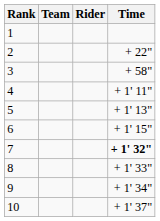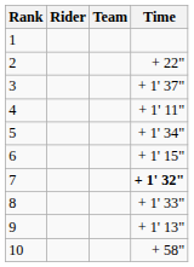 <table class="wikitable">
 <tr>
 <th>Rank</th>
+<th>Rider</th>
 <th>Team</th>
-<th>Rider</th>
 <th>Time</th>
 </tr>
 <tr>
 <td>1</td>
+<td> </td>
 <td></td>
-<td> </td>
 <td align="right"></td>
 </tr>
 <tr>
 <td>2</td>
 <td></td>
 <td></td>
 <td align="right">+ 22"</td>
 </tr>
 <tr>
 <td>3</td>
 <td></td>
 <td></td>
-<td align="right">+ 58"</td>
+<td align="right">+ 1' 37"</td>
 </tr>
 <tr>
 <td>4</td>
 <td></td>
 <td></td>
 <td align="right">+ 1' 11"</td>
 </tr>
 <tr>
 <td>5</td>
 <td></td>
 <td></td>
-<td align="right">+ 1' 13"</td>
+<td align="right">+ 1' 34"</td>
 </tr>
 <tr>
 <td>6</td>
 <td></td>
 <td></td>
 <td align="right">+ 1' 15"</td>
 </tr>
 <tr>
 <td>7</td>
 <td></td>
 <td></td>
 <td align="right"><strong>+ 1' 32"</strong></td>
 </tr>
 <tr>
 <td>8</td>
+<td> </td>
 <td></td>
-<td> </td>
 <td align="right">+ 1' 33"</td>
 </tr>
 <tr>
 <td>9</td>
 <td></td>
 <td></td>
-<td align="right">+ 1' 34"</td>
+<td align="right">+ 1' 13"</td>
 </tr>
 <tr>
 <td>10</td>
 <td></td>
 <td></td>
-<td align="right">+ 1' 37"</td>
+<td align="right">+ 58"</td>
 </tr>
 </table>
